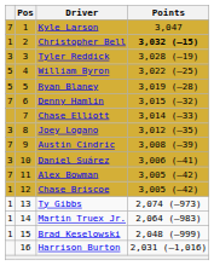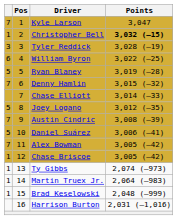 <table class="wikitable" style="font-size: 95%;">
 <tr>
 <th></th>
 <th>Pos</th>
 <th>Driver</th>
 <th>Points</th>
 </tr>
 <tr style="background:#D4AF37;">
 <td align="left"> 7</td>
 <td style="text-align:center;">1</td>
 <td><a href='#'>Kyle Larson</a></td>
 <td style="text-align:center;">3,047</td>
 </tr>
 <tr style="background:#D4AF37;">
 <td align="left"> 1</td>
 <td style="text-align:center;">2</td>
 <td><a href='#'>Christopher Bell</a></td>
 <td style="text-align:center;"><strong>3,032 (–15)</strong></td>
 </tr>
 <tr style="background:#D4AF37;">
 <td align="left"> 3</td>
 <td style="text-align:center;">3</td>
 <td><a href='#'>Tyler Reddick</a></td>
 <td style="text-align:center;">3,028 (–19)</td>
 </tr>
 <tr style="background:#D4AF37;">
-<td align="left"> 5</td>
+<td align="left"> 6</td>
 <td style="text-align:center;">4</td>
 <td><a href='#'>William Byron</a></td>
 <td style="text-align:center;">3,022 (–25)</td>
 </tr>
 <tr style="background:#D4AF37;">
 <td align="left"> 5</td>
 <td style="text-align:center;">5</td>
 <td><a href='#'>Ryan Blaney</a></td>
 <td style="text-align:center;">3,019 (–28)</td>
 </tr>
 <tr style="background:#D4AF37;">
 <td align="left"> 7</td>
 <td style="text-align:center;">6</td>
 <td><a href='#'>Denny Hamlin</a></td>
 <td style="text-align:center;">3,015 (–32)</td>
 </tr>
 <tr style="background:#D4AF37;">
 <td align="left"></td>
 <td style="text-align:center;">7</td>
 <td><a href='#'>Chase Elliott</a></td>
 <td style="text-align:center;">3,014 (–33)</td>
 </tr>
 <tr style="background:#D4AF37;">
-<td align="left"> 3</td>
+<td align="left"> 5</td>
 <td style="text-align:center;">8</td>
 <td><a href='#'>Joey Logano</a></td>
 <td style="text-align:center;">3,012 (–35)</td>
 </tr>
 <tr style="background:#D4AF37;">
 <td align="left"> 7</td>
 <td style="text-align:center;">9</td>
 <td><a href='#'>Austin Cindric</a></td>
 <td style="text-align:center;">3,008 (–39)</td>
 </tr>
 <tr style="background:#D4AF37;">
-<td align="left"> 3</td>
+<td align="left"> 5</td>
 <td style="text-align:center;">10</td>
 <td><a href='#'>Daniel Suárez</a></td>
 <td style="text-align:center;">3,006 (–41)</td>
 </tr>
 <tr style="background:#D4AF37;">
 <td align="left"> 7</td>
 <td style="text-align:center;">11</td>
 <td><a href='#'>Alex Bowman</a></td>
 <td style="text-align:center;">3,005 (–42)</td>
 </tr>
 <tr style="background:#D4AF37;">
 <td align="left"> 1</td>
 <td style="text-align:center;">12</td>
 <td><a href='#'>Chase Briscoe</a></td>
 <td style="text-align:center;">3,005 (–42)</td>
 </tr>
 <tr>
 <td align="left"> 1</td>
 <td style="text-align:center;">13</td>
 <td><a href='#'>Ty Gibbs</a></td>
 <td style="text-align:center;">2,074 (–973)</td>
 </tr>
 <tr>
 <td align="left"> 1</td>
 <td style="text-align:center;">14</td>
 <td><a href='#'>Martin Truex Jr.</a></td>
 <td style="text-align:center;">2,064 (–983)</td>
 </tr>
 <tr>
 <td align="left"> 1</td>
 <td style="text-align:center;">15</td>
 <td><a href='#'>Brad Keselowski</a></td>
 <td style="text-align:center;">2,048 (–999)</td>
 </tr>
 <tr>
 <td align="left"></td>
 <td style="text-align:center;">16</td>
 <td><a href='#'>Harrison Burton</a></td>
 <td style="text-align:center;">2,031 (–1,016)</td>
 </tr>
 <tr class="sortbottom">
 <th colspan="9"></th>
 </tr>
 </table>
